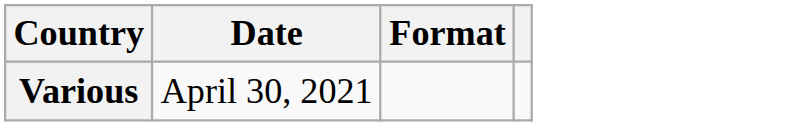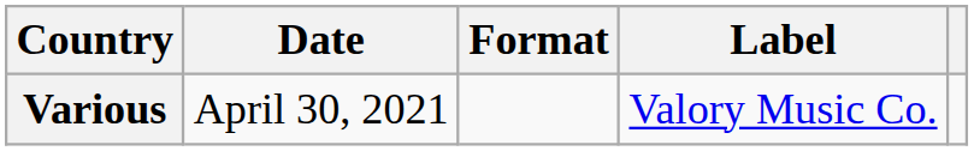 <table class="wikitable plainrowheaders">
 <tr>
 <th>Country</th>
 <th>Date</th>
 <th>Format</th>
+<th>Label</th>
 <th></th>
 </tr>
 <tr>
 <th scope="row">Various</th>
 <td>April 30, 2021</td>
 <td></td>
+<td><a href='#'>Valory Music Co.</a></td>
 <td></td>
 </tr>
 </table>
